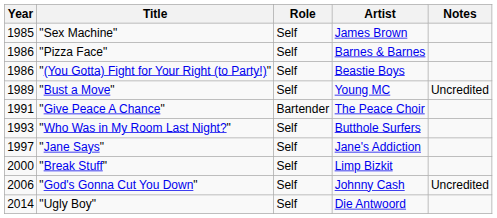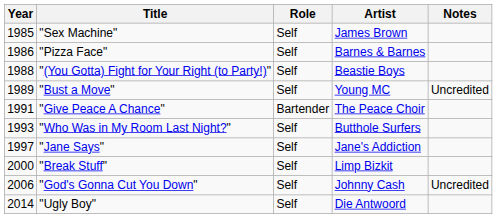 <table class="wikitable sortable">
 <tr>
 <th>Year</th>
 <th>Title</th>
 <th>Role</th>
 <th>Artist</th>
 <th>Notes</th>
 </tr>
 <tr>
 <td>1985</td>
 <td>"Sex Machine"</td>
 <td>Self</td>
 <td><a href='#'>James Brown</a></td>
 <td></td>
 </tr>
 <tr>
 <td>1986</td>
 <td>"Pizza Face"</td>
 <td>Self</td>
 <td><a href='#'>Barnes & Barnes</a></td>
 <td></td>
 </tr>
 <tr>
-<td>1986</td>
+<td>1988</td>
 <td>"<a href='#'>(You Gotta) Fight for Your Right (to Party!)</a>"</td>
 <td>Self</td>
 <td><a href='#'>Beastie Boys</a></td>
 <td></td>
 </tr>
 <tr>
 <td>1989</td>
 <td>"<a href='#'>Bust a Move</a>"</td>
 <td>Self</td>
 <td><a href='#'>Young MC</a></td>
 <td>Uncredited</td>
 </tr>
 <tr>
 <td>1991</td>
 <td>"<a href='#'>Give Peace A Chance</a>"</td>
 <td>Bartender</td>
 <td><a href='#'>The Peace Choir</a></td>
 <td></td>
 </tr>
 <tr>
 <td>1993</td>
 <td>"<a href='#'>Who Was in My Room Last Night?</a>"</td>
 <td>Self</td>
 <td><a href='#'>Butthole Surfers</a></td>
 <td></td>
 </tr>
 <tr>
 <td>1997</td>
 <td>"<a href='#'>Jane Says</a>"</td>
 <td>Self</td>
 <td><a href='#'>Jane's Addiction</a></td>
 <td></td>
 </tr>
 <tr>
 <td>2000</td>
 <td>"<a href='#'>Break Stuff</a>"</td>
 <td>Self</td>
 <td><a href='#'>Limp Bizkit</a></td>
 <td></td>
 </tr>
 <tr>
 <td>2006</td>
 <td>"<a href='#'>God's Gonna Cut You Down</a>"</td>
 <td>Self</td>
 <td><a href='#'>Johnny Cash</a></td>
 <td>Uncredited</td>
 </tr>
 <tr>
 <td>2014</td>
 <td>"Ugly Boy"</td>
 <td>Self</td>
 <td><a href='#'>Die Antwoord</a></td>
 <td></td>
 </tr>
 </table>
